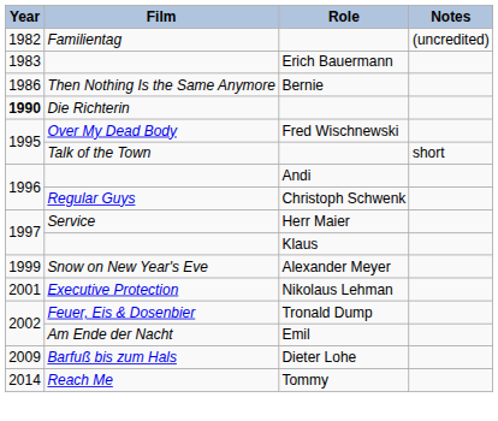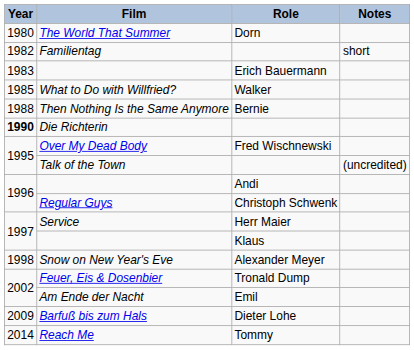 <table class="wikitable" style="font-size:90%;">
 <tr>
 <th style="background:#B0C4DE;">Year</th>
 <th style="background:#B0C4DE;">Film</th>
 <th style="background:#B0C4DE;">Role</th>
 <th style="background:#B0C4DE;">Notes</th>
 </tr>
 <tr>
+<td>1980</td>
+<td><em><a href='#'>The World That Summer</a></em></td>
+<td>Dorn</td>
+<td></td>
+</tr>
+<tr>
 <td>1982</td>
 <td><em>Familientag</em></td>
 <td></td>
-<td>(uncredited)</td>
+<td>short</td>
 </tr>
 <tr>
 <td>1983</td>
 <td><em></em></td>
 <td>Erich Bauermann</td>
 <td></td>
 </tr>
 <tr>
-<td>1986</td>
+<td>1985</td>
+<td><em>What to Do with Willfried?</em></td>
+<td>Walker</td>
+<td></td>
+</tr>
+<tr>
+<td>1988</td>
 <td><em>Then Nothing Is the Same Anymore</em></td>
 <td>Bernie</td>
 <td></td>
 </tr>
 <tr>
 <td><strong>1990</strong></td>
 <td><em>Die Richterin</em></td>
 <td></td>
 <td></td>
 </tr>
 <tr>
 <td rowspan="2">1995</td>
 <td><em><a href='#'>Over My Dead Body</a></em></td>
 <td>Fred Wischnewski</td>
 <td></td>
 </tr>
 <tr>
 <td><em>Talk of the Town</em></td>
 <td></td>
-<td>short</td>
+<td>(uncredited)</td>
 </tr>
 <tr>
 <td rowspan="2">1996</td>
 <td><em></em></td>
 <td>Andi</td>
 <td></td>
 </tr>
 <tr>
 <td><em><a href='#'>Regular Guys</a></em></td>
 <td>Christoph Schwenk</td>
 <td></td>
 </tr>
 <tr>
 <td rowspan="2">1997</td>
 <td><em>Service</em></td>
 <td>Herr Maier</td>
 <td></td>
 </tr>
 <tr>
 <td><em></em></td>
 <td>Klaus</td>
 <td></td>
 </tr>
 <tr>
-<td>1999</td>
+<td>1998</td>
 <td><em>Snow on New Year's Eve</em></td>
 <td>Alexander Meyer</td>
-<td></td>
-</tr>
-<tr>
-<td>2001</td>
-<td><em><a href='#'>Executive Protection</a></em></td>
-<td>Nikolaus Lehman</td>
 <td></td>
 </tr>
 <tr>
 <td rowspan="2">2002</td>
 <td><em><a href='#'>Feuer, Eis & Dosenbier</a></em></td>
 <td>Tronald Dump</td>
 <td></td>
 </tr>
 <tr>
 <td><em>Am Ende der Nacht</em></td>
 <td>Emil</td>
 <td></td>
 </tr>
 <tr>
 <td>2009</td>
 <td><em><a href='#'>Barfuß bis zum Hals</a></em></td>
 <td>Dieter Lohe</td>
 <td></td>
 </tr>
 <tr>
 <td>2014</td>
 <td><em><a href='#'>Reach Me</a></em></td>
 <td>Tommy</td>
 <td></td>
 </tr>
 </table>
